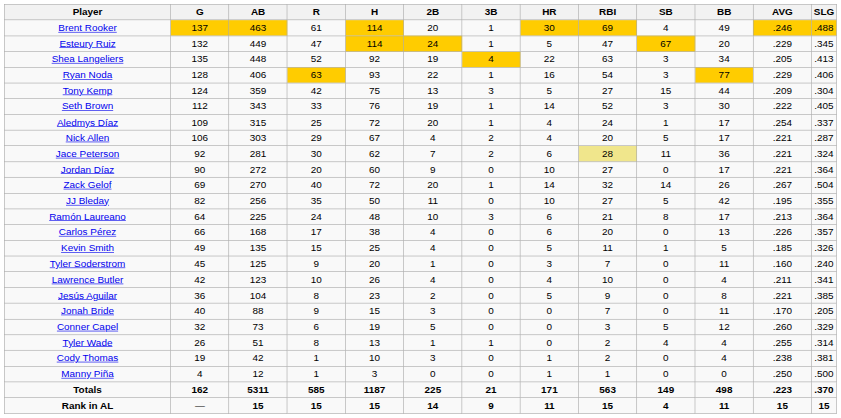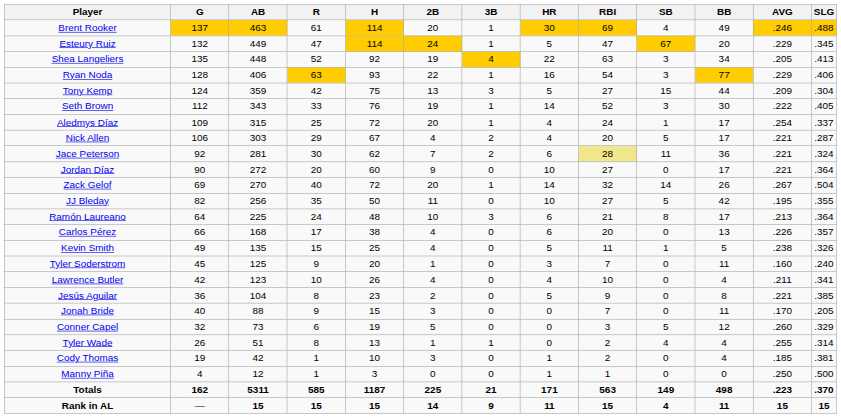 <table class=wikitable style="text-align:center">
 <tr>
 <th bgcolor=#DDDDFF; width="20%">Player</th>
 <th bgcolor=#DDDDFF; width="7%">G</th>
 <th bgcolor=#DDDDFF; width="7%">AB</th>
 <th bgcolor=#DDDDFF; width="7%">R</th>
 <th bgcolor=#DDDDFF; width="7%">H</th>
 <th bgcolor=#DDDDFF; width="7%">2B</th>
 <th bgcolor=#DDDDFF; width="7%">3B</th>
 <th bgcolor=#DDDDFF; width="7%">HR</th>
 <th bgcolor=#DDDDFF; width="7%">RBI</th>
 <th bgcolor=#DDDDFF; width="7%">SB</th>
 <th bgcolor=#DDDDFF; width="7%">BB</th>
 <th bgcolor=#DDDDFF; width="7%">AVG</th>
 <th bgcolor=#DDDDFF; width="7%">SLG</th>
 </tr>
 <tr>
 <td><a href='#'>Brent Rooker</a></td>
 <td bgcolor=#ffcc00>137</td>
 <td bgcolor=#ffcc00>463</td>
 <td>61</td>
 <td bgcolor=#ffcc00>114</td>
 <td>20</td>
 <td>1</td>
 <td bgcolor=#ffcc00>30</td>
 <td bgcolor=#ffcc00>69</td>
 <td>4</td>
 <td>49</td>
 <td bgcolor=#ffcc00>.246</td>
 <td bgcolor=#ffcc00>.488</td>
 </tr>
 <tr>
 <td><a href='#'>Esteury Ruiz</a></td>
 <td>132</td>
 <td>449</td>
 <td>47</td>
 <td bgcolor=#ffcc00>114</td>
 <td bgcolor=#ffcc00>24</td>
 <td>1</td>
 <td>5</td>
 <td>47</td>
 <td bgcolor=#ffcc00>67</td>
 <td>20</td>
 <td>.229</td>
 <td>.345</td>
 </tr>
 <tr>
 <td><a href='#'>Shea Langeliers</a></td>
 <td>135</td>
 <td>448</td>
 <td>52</td>
 <td>92</td>
 <td>19</td>
 <td bgcolor=#ffcc00>4</td>
 <td>22</td>
 <td>63</td>
 <td>3</td>
 <td>34</td>
 <td>.205</td>
 <td>.413</td>
 </tr>
 <tr>
 <td><a href='#'>Ryan Noda</a></td>
 <td>128</td>
 <td>406</td>
 <td bgcolor=#ffcc00>63</td>
 <td>93</td>
 <td>22</td>
 <td>1</td>
 <td>16</td>
 <td>54</td>
 <td>3</td>
 <td bgcolor=#ffcc00>77</td>
 <td>.229</td>
 <td>.406</td>
 </tr>
 <tr>
 <td><a href='#'>Tony Kemp</a></td>
 <td>124</td>
 <td>359</td>
 <td>42</td>
 <td>75</td>
 <td>13</td>
 <td>3</td>
 <td>5</td>
 <td>27</td>
 <td>15</td>
 <td>44</td>
 <td>.209</td>
 <td>.304</td>
 </tr>
 <tr>
 <td><a href='#'>Seth Brown</a></td>
 <td>112</td>
 <td>343</td>
 <td>33</td>
 <td>76</td>
 <td>19</td>
 <td>1</td>
 <td>14</td>
 <td>52</td>
 <td>3</td>
 <td>30</td>
 <td>.222</td>
 <td>.405</td>
 </tr>
 <tr>
 <td><a href='#'>Aledmys Díaz</a></td>
 <td>109</td>
 <td>315</td>
 <td>25</td>
 <td>72</td>
 <td>20</td>
 <td>1</td>
 <td>4</td>
 <td>24</td>
 <td>1</td>
 <td>17</td>
 <td>.254</td>
 <td>.337</td>
 </tr>
 <tr>
 <td><a href='#'>Nick Allen</a></td>
 <td>106</td>
 <td>303</td>
 <td>29</td>
 <td>67</td>
 <td>4</td>
 <td>2</td>
 <td>4</td>
 <td>20</td>
 <td>5</td>
 <td>17</td>
 <td>.221</td>
 <td>.287</td>
 </tr>
 <tr>
 <td><a href='#'>Jace Peterson</a></td>
 <td>92</td>
 <td>281</td>
 <td>30</td>
 <td>62</td>
 <td>7</td>
 <td>2</td>
 <td>6</td>
 <td style="background: khaki;">28</td>
 <td>11</td>
 <td>36</td>
 <td>.221</td>
 <td>.324</td>
 </tr>
 <tr>
 <td><a href='#'>Jordan Díaz</a></td>
 <td>90</td>
 <td>272</td>
 <td>20</td>
 <td>60</td>
 <td>9</td>
 <td>0</td>
 <td>10</td>
 <td>27</td>
 <td>0</td>
 <td>17</td>
 <td>.221</td>
 <td>.364</td>
 </tr>
 <tr>
 <td><a href='#'>Zack Gelof</a></td>
 <td>69</td>
 <td>270</td>
 <td>40</td>
 <td>72</td>
 <td>20</td>
 <td>1</td>
 <td>14</td>
 <td>32</td>
 <td>14</td>
 <td>26</td>
 <td>.267</td>
 <td>.504</td>
 </tr>
 <tr>
 <td><a href='#'>JJ Bleday</a></td>
 <td>82</td>
 <td>256</td>
 <td>35</td>
 <td>50</td>
 <td>11</td>
 <td>0</td>
 <td>10</td>
 <td>27</td>
 <td>5</td>
 <td>42</td>
 <td>.195</td>
 <td>.355</td>
 </tr>
 <tr>
 <td><a href='#'>Ramón Laureano</a></td>
 <td>64</td>
 <td>225</td>
 <td>24</td>
 <td>48</td>
 <td>10</td>
 <td>3</td>
 <td>6</td>
 <td>21</td>
 <td>8</td>
 <td>17</td>
 <td>.213</td>
 <td>.364</td>
 </tr>
 <tr>
 <td><a href='#'>Carlos Pérez</a></td>
 <td>66</td>
 <td>168</td>
 <td>17</td>
 <td>38</td>
 <td>4</td>
 <td>0</td>
 <td>6</td>
 <td>20</td>
 <td>0</td>
 <td>13</td>
 <td>.226</td>
 <td>.357</td>
 </tr>
 <tr>
 <td><a href='#'>Kevin Smith</a></td>
 <td>49</td>
 <td>135</td>
 <td>15</td>
 <td>25</td>
 <td>4</td>
 <td>0</td>
 <td>5</td>
 <td>11</td>
 <td>1</td>
 <td>5</td>
-<td>.185</td>
+<td>.238</td>
 <td>.326</td>
 </tr>
 <tr>
 <td><a href='#'>Tyler Soderstrom</a></td>
 <td>45</td>
 <td>125</td>
 <td>9</td>
 <td>20</td>
 <td>1</td>
 <td>0</td>
 <td>3</td>
 <td>7</td>
 <td>0</td>
 <td>11</td>
 <td>.160</td>
 <td>.240</td>
 </tr>
 <tr>
 <td><a href='#'>Lawrence Butler</a></td>
 <td>42</td>
 <td>123</td>
 <td>10</td>
 <td>26</td>
 <td>4</td>
 <td>0</td>
 <td>4</td>
 <td>10</td>
 <td>0</td>
 <td>4</td>
 <td>.211</td>
 <td>.341</td>
 </tr>
 <tr>
 <td><a href='#'>Jesús Aguilar</a></td>
 <td>36</td>
 <td>104</td>
 <td>8</td>
 <td>23</td>
 <td>2</td>
 <td>0</td>
 <td>5</td>
 <td>9</td>
 <td>0</td>
 <td>8</td>
 <td>.221</td>
 <td>.385</td>
 </tr>
 <tr>
 <td><a href='#'>Jonah Bride</a></td>
 <td>40</td>
 <td>88</td>
 <td>9</td>
 <td>15</td>
 <td>3</td>
 <td>0</td>
 <td>0</td>
 <td>7</td>
 <td>0</td>
 <td>11</td>
 <td>.170</td>
 <td>.205</td>
 </tr>
 <tr>
 <td><a href='#'>Conner Capel</a></td>
 <td>32</td>
 <td>73</td>
 <td>6</td>
 <td>19</td>
 <td>5</td>
 <td>0</td>
 <td>0</td>
 <td>3</td>
 <td>5</td>
 <td>12</td>
 <td>.260</td>
 <td>.329</td>
 </tr>
 <tr>
 <td><a href='#'>Tyler Wade</a></td>
 <td>26</td>
 <td>51</td>
 <td>8</td>
 <td>13</td>
 <td>1</td>
 <td>1</td>
 <td>0</td>
 <td>2</td>
 <td>4</td>
 <td>4</td>
 <td>.255</td>
 <td>.314</td>
 </tr>
 <tr>
 <td><a href='#'>Cody Thomas</a></td>
 <td>19</td>
 <td>42</td>
 <td>1</td>
 <td>10</td>
 <td>3</td>
 <td>0</td>
 <td>1</td>
 <td>2</td>
 <td>0</td>
 <td>4</td>
-<td>.238</td>
+<td>.185</td>
 <td>.381</td>
 </tr>
 <tr>
 <td><a href='#'>Manny Piña</a></td>
 <td>4</td>
 <td>12</td>
 <td>1</td>
 <td>3</td>
 <td>0</td>
 <td>0</td>
 <td>1</td>
 <td>1</td>
 <td>0</td>
 <td>0</td>
 <td>.250</td>
 <td>.500</td>
 </tr>
 <tr>
 <td><strong>Totals</strong></td>
 <td><strong>162</strong></td>
 <td><strong>5311</strong></td>
 <td><strong>585</strong></td>
 <td><strong>1187</strong></td>
 <td><strong>225</strong></td>
 <td><strong>21</strong></td>
 <td><strong>171</strong></td>
 <td><strong>563</strong></td>
 <td><strong>149</strong></td>
 <td><strong>498</strong></td>
 <td><strong>.223</strong></td>
 <td><strong>.370</strong></td>
 </tr>
 <tr>
 <td><strong>Rank in AL</strong></td>
 <td>—</td>
 <td><strong>15</strong></td>
 <td><strong>15</strong></td>
 <td><strong>15</strong></td>
 <td><strong>14</strong></td>
 <td><strong>9</strong></td>
 <td><strong>11</strong></td>
 <td><strong>15</strong></td>
 <td><strong>4</strong></td>
 <td><strong>11</strong></td>
 <td><strong>15</strong></td>
 <td><strong>15</strong></td>
 </tr>
 </table>
